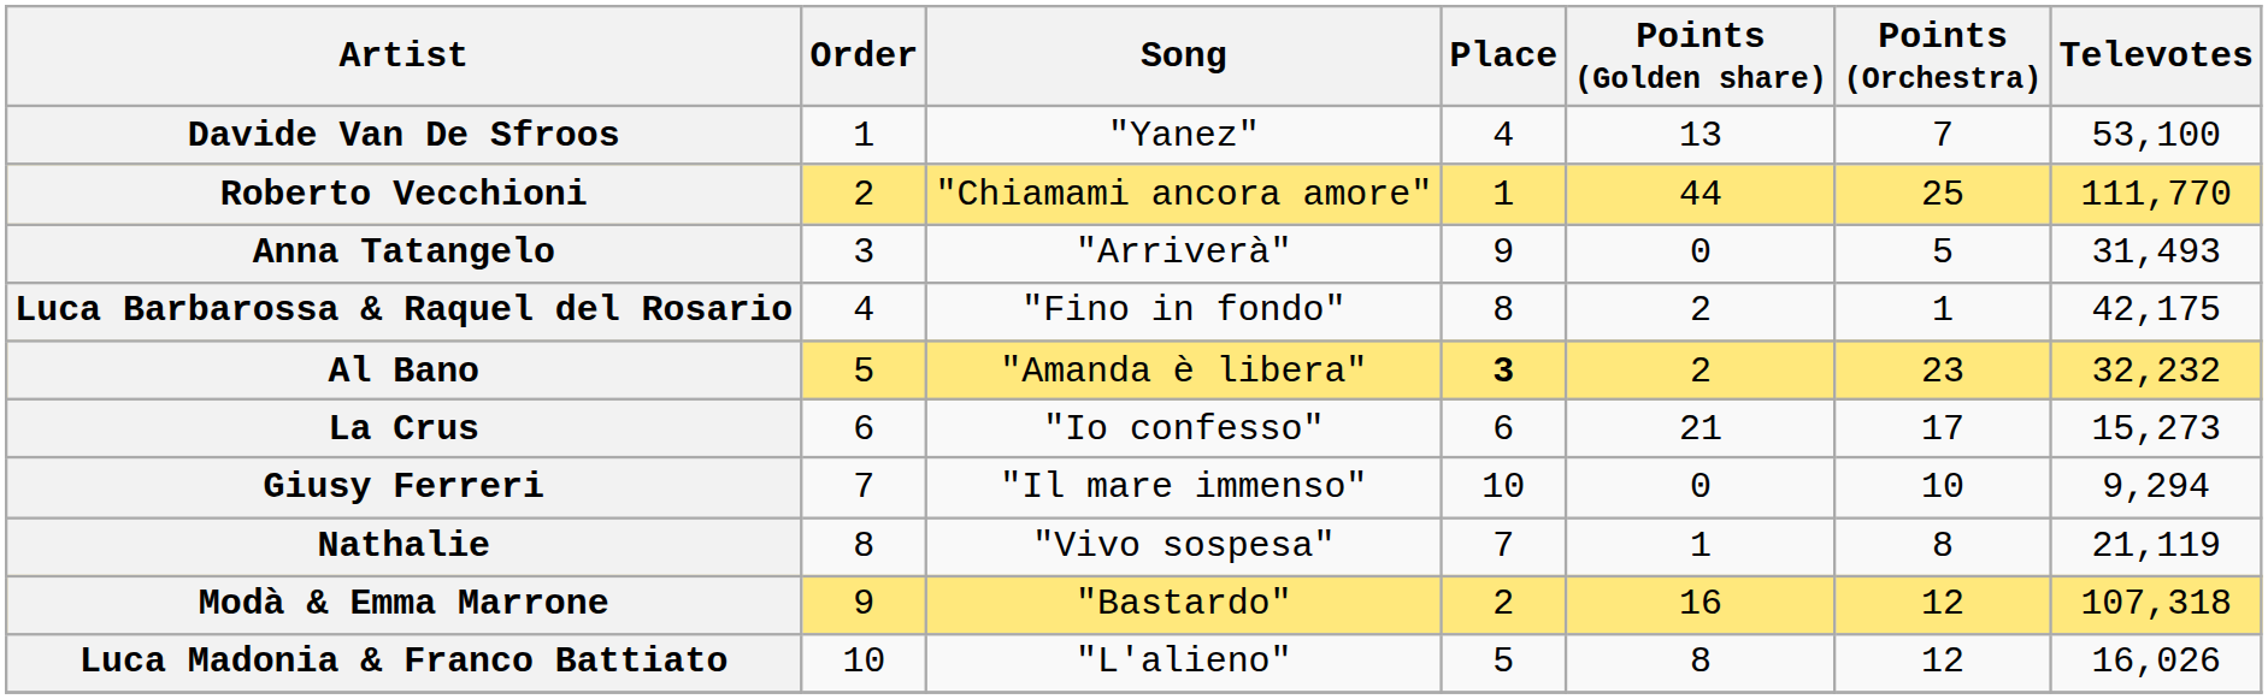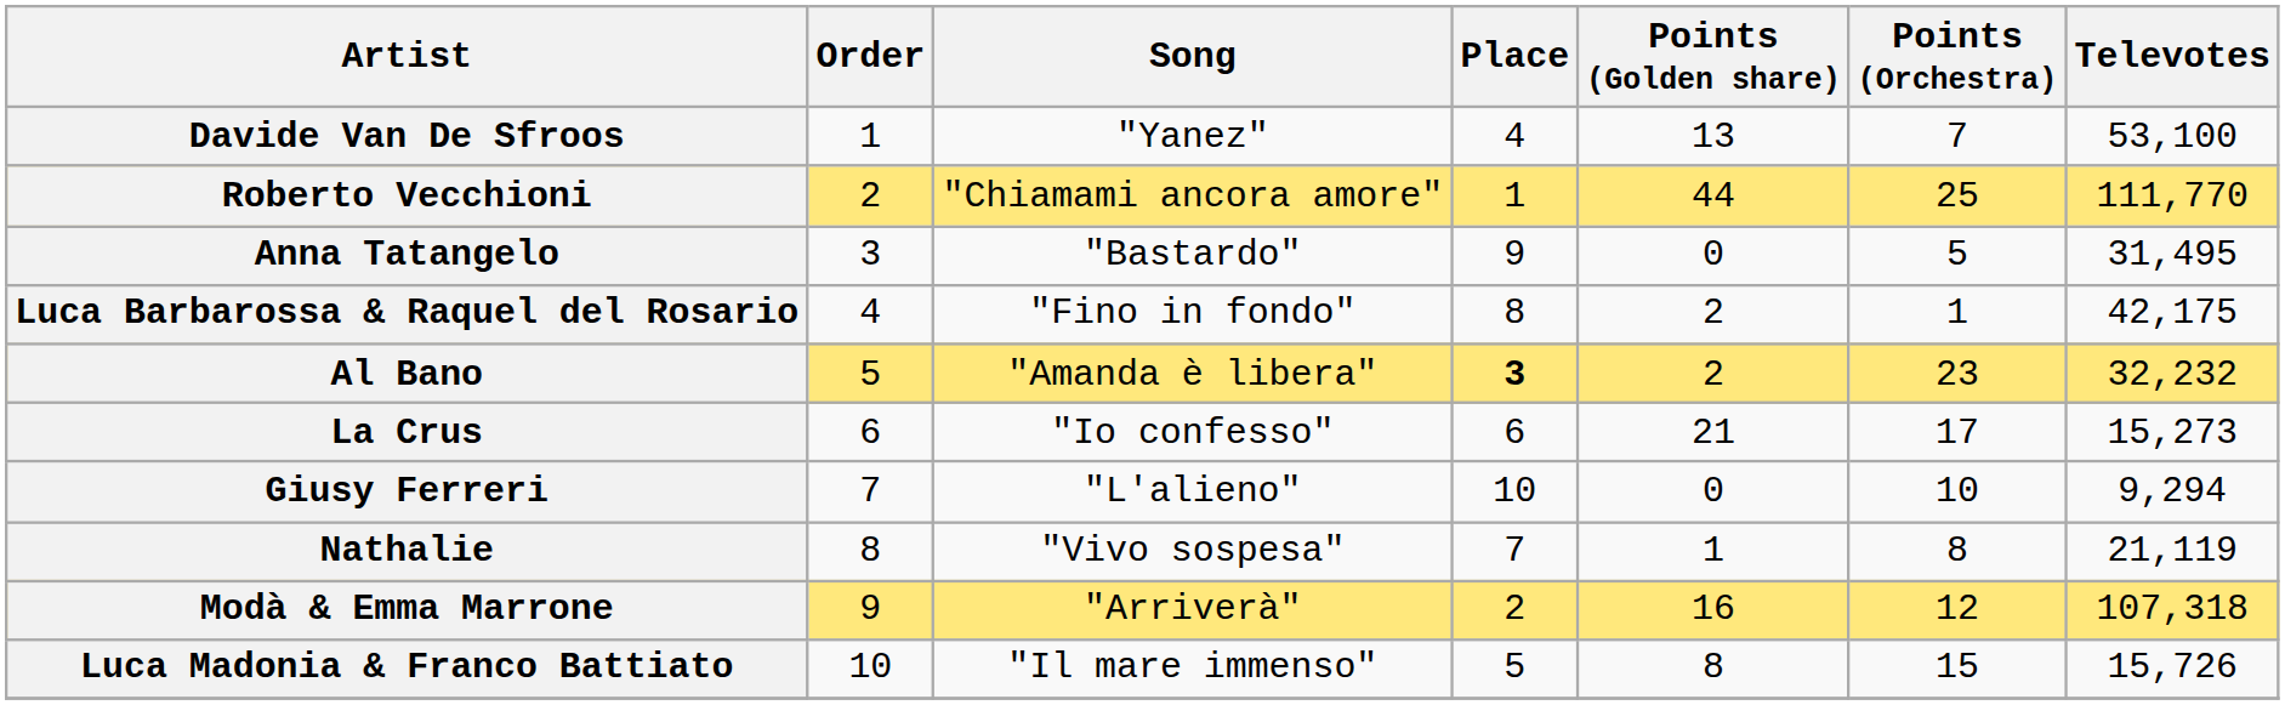 <table class="sortable wikitable plainrowheaders" style="text-align:center;">
 <tr>
 <th>Artist</th>
 <th>Order</th>
 <th>Song</th>
 <th>Place</th>
 <th>Points<br><small>(Golden share)</small></th>
 <th>Points<br><small>(Orchestra)</small></th>
 <th>Televotes</th>
 </tr>
 <tr>
 <th scope="row">Davide Van De Sfroos</th>
 <td>1</td>
 <td>"Yanez"</td>
 <td>4</td>
 <td>13</td>
 <td>7</td>
 <td>53,100</td>
 </tr>
 <tr style="background:#ffe87c;">
 <th scope="row">Roberto Vecchioni</th>
 <td>2</td>
 <td>"Chiamami ancora amore"</td>
 <td>1</td>
 <td>44</td>
 <td>25</td>
 <td>111,770</td>
 </tr>
 <tr>
 <th scope="row">Anna Tatangelo</th>
 <td>3</td>
-<td>"Arriverà"</td>
+<td>"Bastardo"</td>
 <td>9</td>
 <td>0</td>
 <td>5</td>
-<td>31,493</td>
+<td>31,495</td>
 </tr>
 <tr>
 <th scope="row">Luca Barbarossa & Raquel del Rosario</th>
 <td>4</td>
 <td>"Fino in fondo"</td>
 <td>8</td>
 <td>2</td>
 <td>1</td>
 <td>42,175</td>
 </tr>
 <tr style="background:#ffe87c;">
 <th scope="row">Al Bano</th>
 <td>5</td>
 <td>"Amanda è libera"</td>
 <td><strong>3</strong></td>
 <td>2</td>
 <td>23</td>
 <td>32,232</td>
 </tr>
 <tr>
 <th scope="row">La Crus</th>
 <td>6</td>
 <td>"Io confesso"</td>
 <td>6</td>
 <td>21</td>
 <td>17</td>
 <td>15,273</td>
 </tr>
 <tr>
 <th scope="row">Giusy Ferreri</th>
 <td>7</td>
-<td>"Il mare immenso"</td>
+<td>"L'alieno"</td>
 <td>10</td>
 <td>0</td>
 <td>10</td>
 <td>9,294</td>
 </tr>
 <tr>
 <th scope="row">Nathalie</th>
 <td>8</td>
 <td>"Vivo sospesa"</td>
 <td>7</td>
 <td>1</td>
 <td>8</td>
 <td>21,119</td>
 </tr>
 <tr style="background:#ffe87c;">
 <th scope="row">Modà & Emma Marrone</th>
 <td>9</td>
-<td>"Bastardo"</td>
+<td>"Arriverà"</td>
 <td>2</td>
 <td>16</td>
 <td>12</td>
 <td>107,318</td>
 </tr>
 <tr>
 <th scope="row">Luca Madonia & Franco Battiato</th>
 <td>10</td>
-<td>"L'alieno"</td>
+<td>"Il mare immenso"</td>
 <td>5</td>
 <td>8</td>
-<td>12</td>
-<td>16,026</td>
+<td>15</td>
+<td>15,726</td>
 </tr>
 <tr>
 </tr>
 </table>
